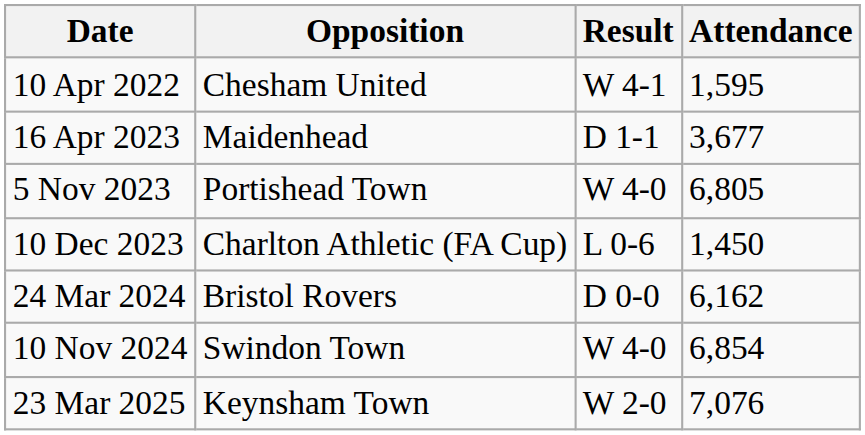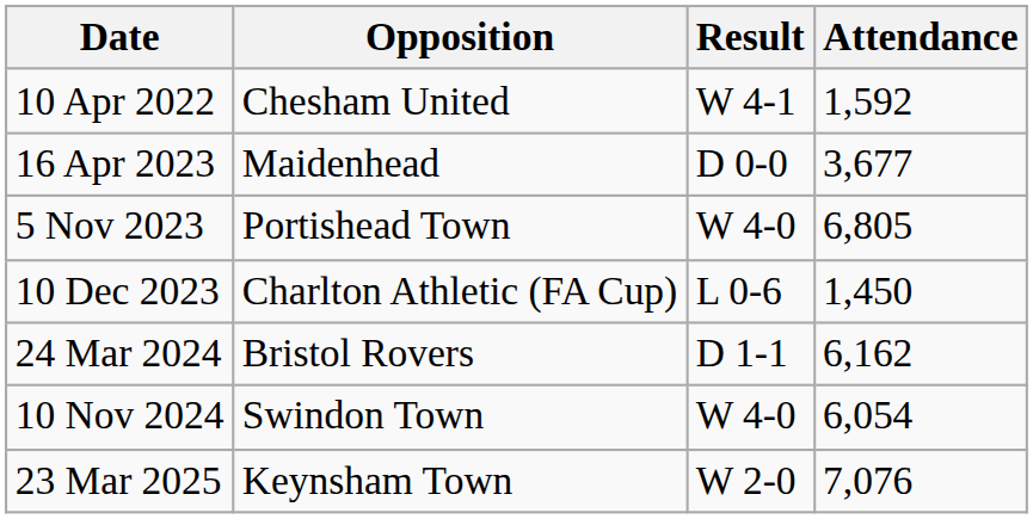 <table class="wikitable">
 <tr>
 <th>Date</th>
 <th>Opposition</th>
 <th>Result</th>
 <th>Attendance</th>
 </tr>
 <tr>
 <td>10 Apr 2022</td>
 <td>Chesham United</td>
 <td>W 4-1</td>
-<td>1,595</td>
+<td>1,592</td>
 </tr>
 <tr>
 <td>16 Apr 2023</td>
 <td>Maidenhead</td>
-<td>D 1-1</td>
+<td>D 0-0</td>
 <td>3,677</td>
 </tr>
 <tr>
 <td>5 Nov 2023</td>
 <td>Portishead Town</td>
 <td>W 4-0</td>
 <td>6,805</td>
 </tr>
 <tr>
 <td>10 Dec 2023</td>
 <td>Charlton Athletic (FA Cup)</td>
 <td>L 0-6</td>
 <td>1,450</td>
 </tr>
 <tr>
 <td>24 Mar 2024</td>
 <td>Bristol Rovers</td>
-<td>D 0-0</td>
+<td>D 1-1</td>
 <td>6,162</td>
 </tr>
 <tr>
 <td>10 Nov 2024</td>
 <td>Swindon Town</td>
 <td>W 4-0</td>
-<td>6,854</td>
+<td>6,054</td>
 </tr>
 <tr>
 <td>23 Mar 2025</td>
 <td>Keynsham Town</td>
 <td>W 2-0</td>
 <td>7,076</td>
 </tr>
 </table>
